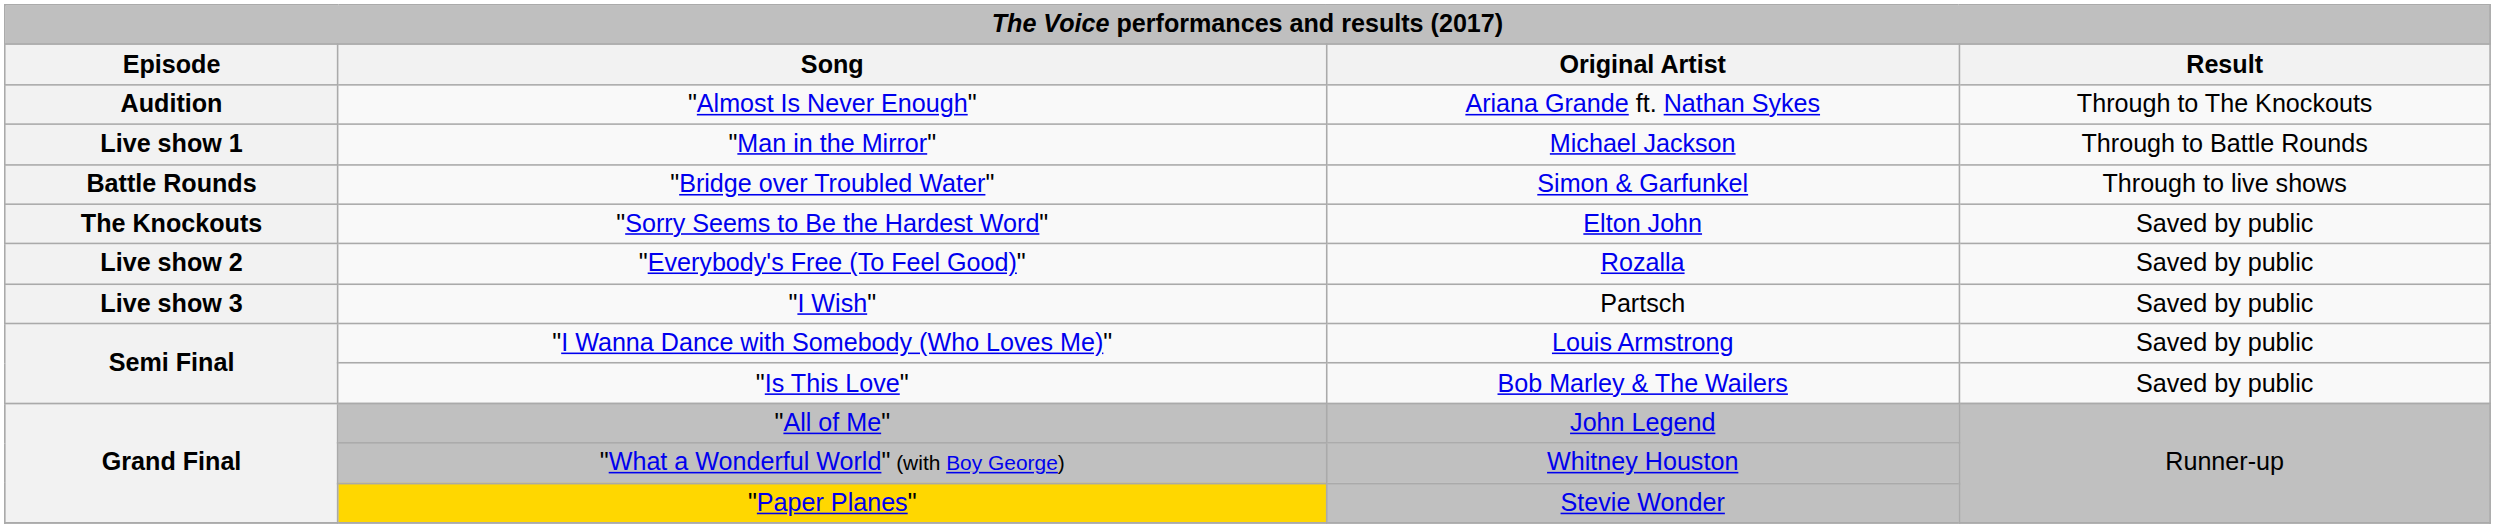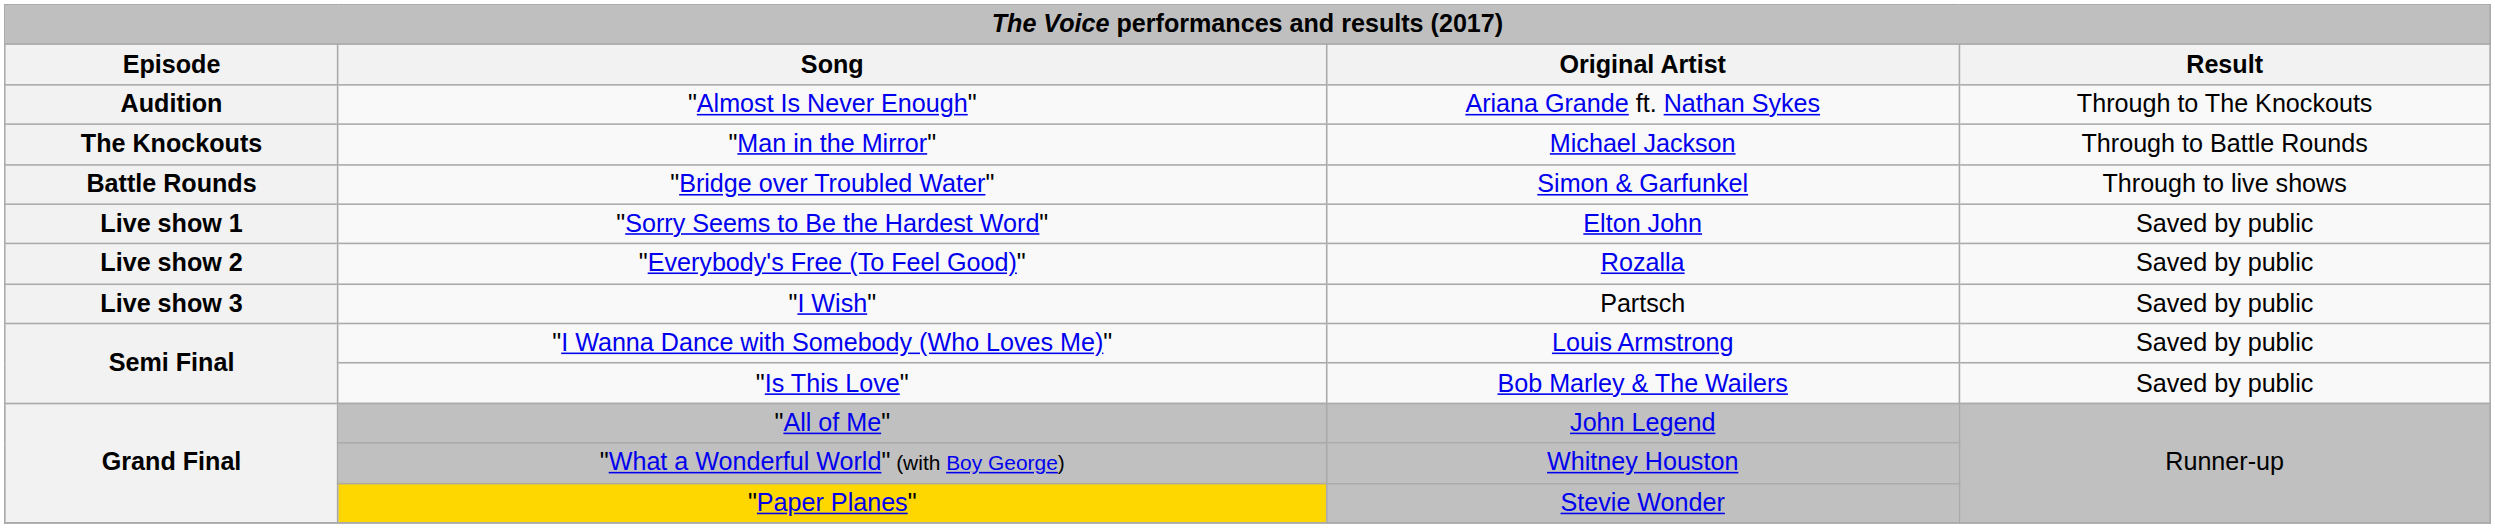 <table class="wikitable collapsible collapsed" style="width:100%; margin:1em auto 1em auto; text-align:center;">
 <tr>
 <th colspan="4" style="background:#BFBFBF;"><em>The Voice</em> performances and results (2017)</th>
 </tr>
 <tr>
 <th scope="col">Episode</th>
 <th scope="col">Song</th>
 <th scope="col">Original Artist</th>
 <th scope="col">Result</th>
 </tr>
 <tr>
 <th>Audition</th>
 <td>"<a href='#'>Almost Is Never Enough</a>"</td>
 <td><a href='#'>Ariana Grande</a> ft. <a href='#'>Nathan Sykes</a></td>
 <td>Through to The Knockouts</td>
 </tr>
 <tr>
-<th>Live show 1</th>
+<th>The Knockouts</th>
 <td>"<a href='#'>Man in the Mirror</a>"</td>
 <td><a href='#'>Michael Jackson</a></td>
 <td>Through to Battle Rounds</td>
 </tr>
 <tr>
 <th>Battle Rounds</th>
 <td>"<a href='#'>Bridge over Troubled Water</a>"</td>
 <td><a href='#'>Simon & Garfunkel</a></td>
 <td>Through to live shows</td>
 </tr>
 <tr>
-<th>The Knockouts</th>
+<th>Live show 1</th>
 <td>"<a href='#'>Sorry Seems to Be the Hardest Word</a>"</td>
 <td><a href='#'>Elton John</a></td>
 <td>Saved by public</td>
 </tr>
 <tr>
 <th>Live show 2</th>
 <td>"<a href='#'>Everybody's Free (To Feel Good)</a>"</td>
 <td><a href='#'>Rozalla</a></td>
 <td>Saved by public</td>
 </tr>
 <tr>
 <th>Live show 3</th>
 <td>"<a href='#'>I Wish</a>"</td>
 <td>Partsch</td>
 <td>Saved by public</td>
 </tr>
 <tr>
 <th rowspan="2">Semi Final</th>
 <td>"<a href='#'>I Wanna Dance with Somebody (Who Loves Me)</a>"</td>
 <td><a href='#'>Louis Armstrong</a></td>
 <td>Saved by public</td>
 </tr>
 <tr>
 <td>"<a href='#'>Is This Love</a>"</td>
 <td><a href='#'>Bob Marley & The Wailers</a></td>
 <td>Saved by public</td>
 </tr>
 <tr style="background:silver;">
 <th rowspan="3">Grand Final</th>
 <td style="background:silver;">"<a href='#'>All of Me</a>"</td>
 <td><a href='#'>John Legend</a></td>
 <td rowspan="3" style="background:silver;">Runner-up</td>
 </tr>
 <tr style="background:silver;">
 <td style="background:silver;">"<a href='#'>What a Wonderful World</a>"<small> (with <a href='#'>Boy George</a>) </small></td>
 <td><a href='#'>Whitney Houston</a></td>
 </tr>
 <tr style="background:silver;">
 <td style="background:gold;">"<a href='#'>Paper Planes</a>"</td>
 <td><a href='#'>Stevie Wonder</a></td>
 </tr>
 <tr style="background:silver;">
 </tr>
 <tr>
 </tr>
 </table>
